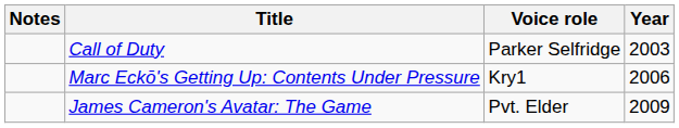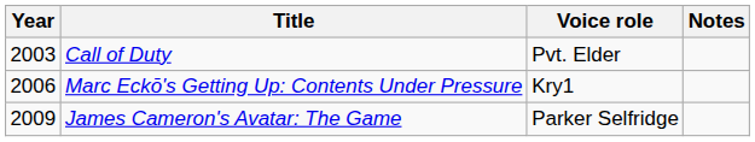 <table class="wikitable">
 <tr>
-<th>Notes</th>
+<th>Year</th>
 <th>Title</th>
 <th>Voice role</th>
-<th>Year</th>
+<th>Notes</th>
 </tr>
 <tr>
+<td>2003</td>
+<td><em><a href='#'>Call of Duty</a></em></td>
+<td>Pvt. Elder</td>
 <td></td>
-<td><em><a href='#'>Call of Duty</a></em></td>
-<td>Parker Selfridge</td>
-<td>2003</td>
 </tr>
 <tr>
-<td></td>
+<td>2006</td>
 <td><em><a href='#'>Marc Eckō's Getting Up: Contents Under Pressure</a></em></td>
 <td>Kry1</td>
-<td>2006</td>
+<td></td>
 </tr>
 <tr>
+<td>2009</td>
+<td><em><a href='#'>James Cameron's Avatar: The Game</a></em></td>
+<td>Parker Selfridge</td>
 <td></td>
-<td><em><a href='#'>James Cameron's Avatar: The Game</a></em></td>
-<td>Pvt. Elder</td>
-<td>2009</td>
 </tr>
 </table>
